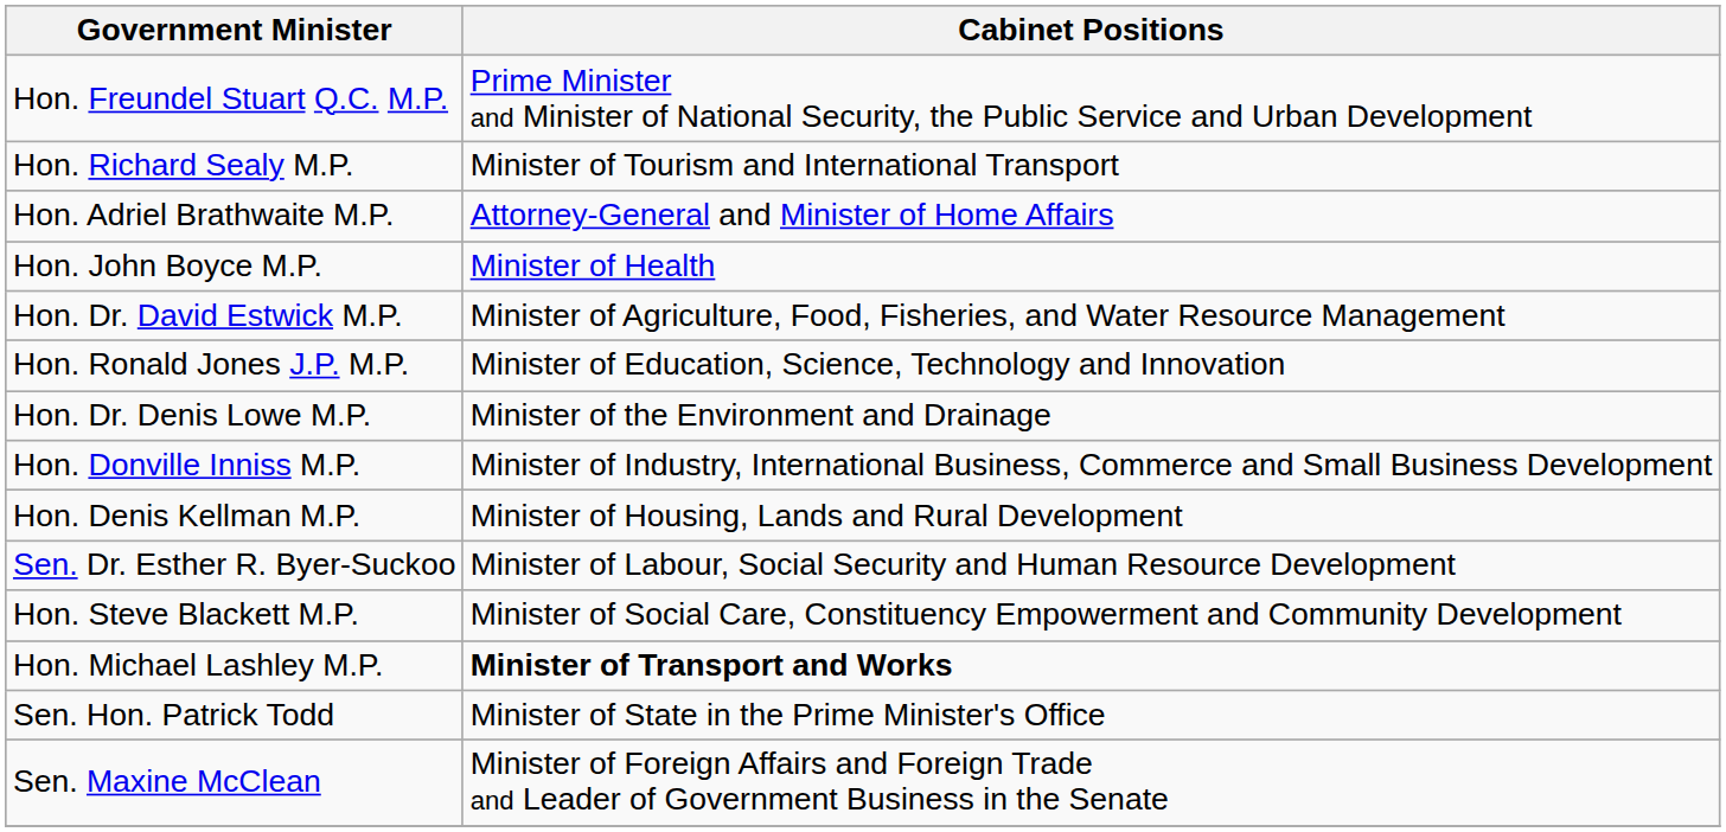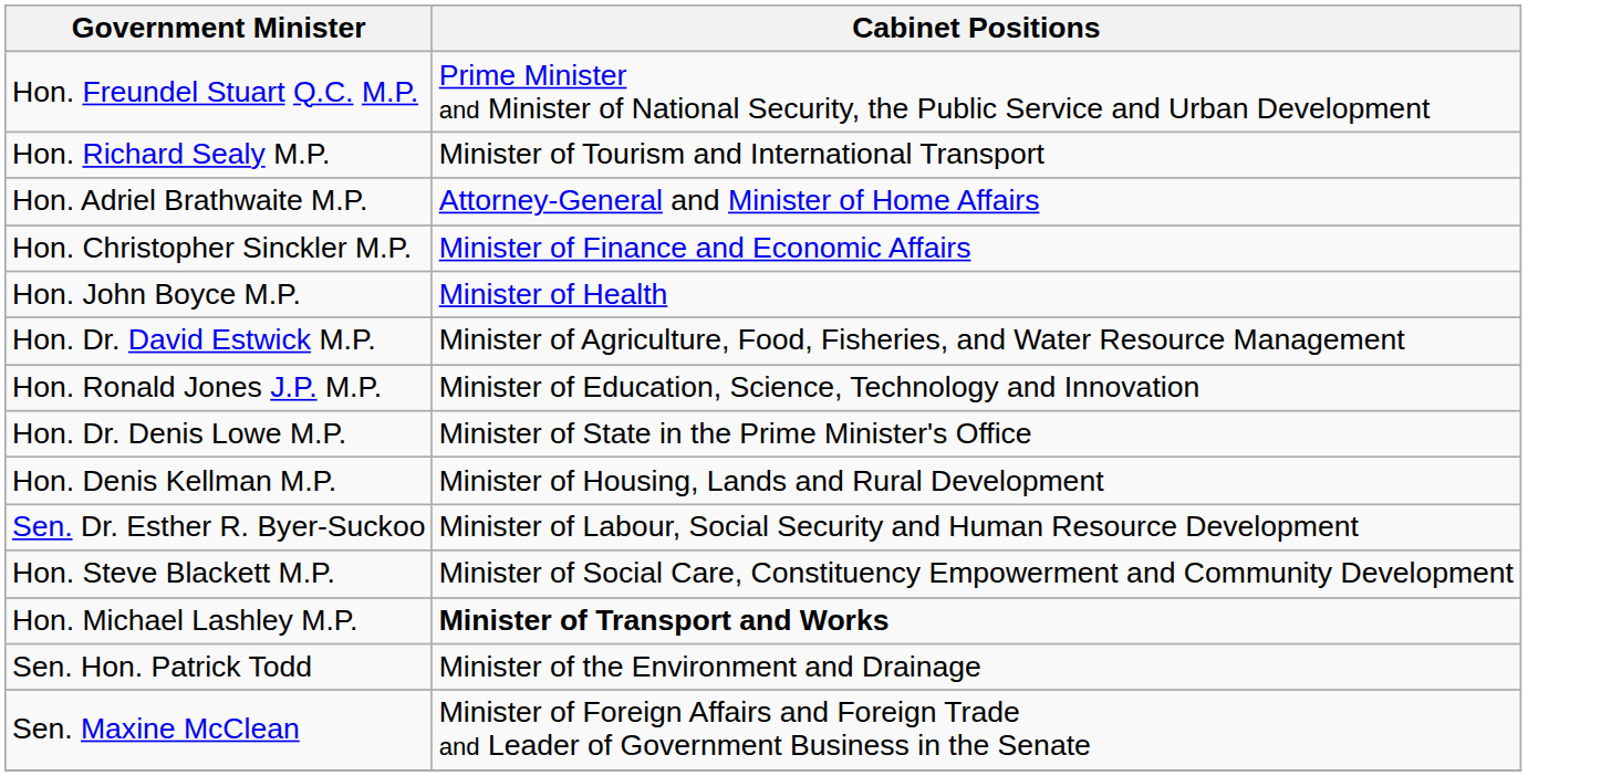 <table class="wikitable">
 <tr>
 <th>Government Minister</th>
 <th>Cabinet Positions</th>
 </tr>
 <tr>
 <td>Hon. <a href='#'>Freundel Stuart</a> <a href='#'>Q.C.</a> <a href='#'>M.P.</a></td>
 <td><a href='#'>Prime Minister</a><br><small>and</small> Minister of National Security, the Public Service and Urban Development</td>
 </tr>
 <tr>
 <td>Hon. <a href='#'>Richard Sealy</a> M.P.</td>
 <td>Minister of Tourism and International Transport</td>
 </tr>
 <tr>
 <td>Hon. Adriel Brathwaite M.P.</td>
 <td><a href='#'>Attorney-General</a> and <a href='#'>Minister of Home Affairs</a></td>
 </tr>
 <tr>
+<td>Hon. Christopher Sinckler M.P.</td>
+<td><a href='#'>Minister of Finance and Economic Affairs</a></td>
+</tr>
+<tr>
 <td>Hon. John Boyce M.P.</td>
 <td><a href='#'>Minister of Health</a></td>
 </tr>
 <tr>
 <td>Hon. Dr. <a href='#'>David Estwick</a> M.P.</td>
 <td>Minister of Agriculture, Food, Fisheries, and Water Resource Management</td>
 </tr>
 <tr>
 <td>Hon. Ronald Jones <a href='#'>J.P.</a> M.P.</td>
 <td>Minister of Education, Science, Technology and Innovation</td>
 </tr>
 <tr>
 <td>Hon. Dr. Denis Lowe M.P.</td>
-<td>Minister of the Environment and Drainage</td>
-</tr>
-<tr>
-<td>Hon. <a href='#'>Donville Inniss</a> M.P.</td>
-<td>Minister of Industry, International Business, Commerce and Small Business Development</td>
+<td>Minister of State in the Prime Minister's Office</td>
 </tr>
 <tr>
 <td>Hon. Denis Kellman M.P.</td>
 <td>Minister of Housing, Lands and Rural Development</td>
 </tr>
 <tr>
 <td><a href='#'>Sen.</a> Dr. Esther R. Byer-Suckoo</td>
 <td>Minister of Labour, Social Security and Human Resource Development</td>
 </tr>
 <tr>
 <td>Hon. Steve Blackett M.P.</td>
 <td>Minister of Social Care, Constituency Empowerment and Community Development</td>
 </tr>
 <tr>
 <td>Hon. Michael Lashley M.P.</td>
 <td><strong>Minister of Transport and Works</strong></td>
 </tr>
 <tr>
 <td>Sen. Hon. Patrick Todd</td>
-<td>Minister of State in the Prime Minister's Office</td>
+<td>Minister of the Environment and Drainage</td>
 </tr>
 <tr>
 <td>Sen. <a href='#'>Maxine McClean</a></td>
 <td>Minister of Foreign Affairs and Foreign Trade<br><small>and</small> Leader of Government Business in the Senate</td>
 </tr>
 <tr>
 </tr>
 </table>
